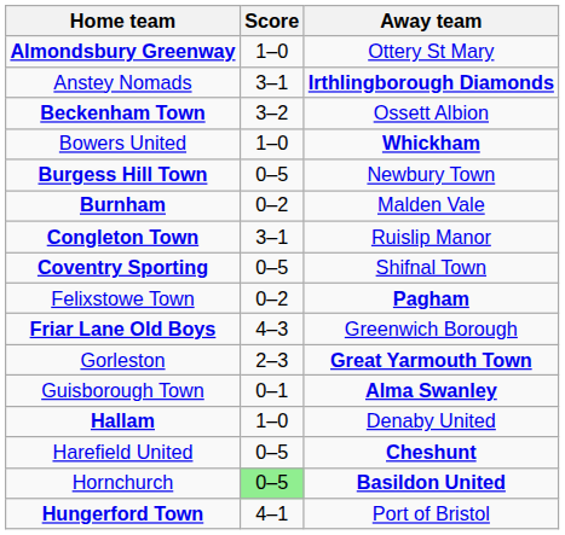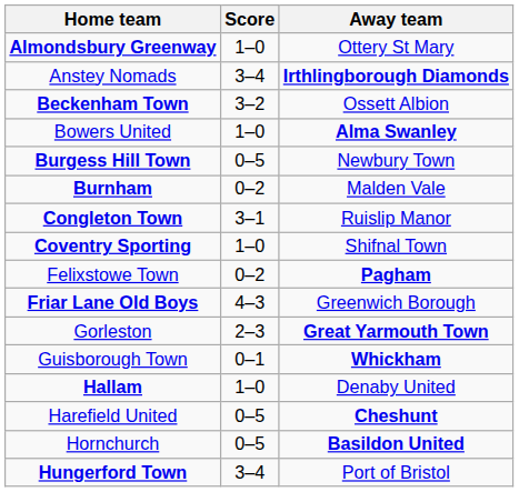 <table class="wikitable" style="text-align: center; font-size:85%">
 <tr>
 <th>Home team</th>
 <th>Score</th>
 <th>Away team</th>
 </tr>
 <tr>
 <td><strong><a href='#'>Almondsbury Greenway</a></strong></td>
 <td>1–0</td>
 <td><a href='#'>Ottery St Mary</a></td>
 </tr>
 <tr>
 <td><a href='#'>Anstey Nomads</a></td>
-<td>3–1</td>
+<td>3–4</td>
 <td><strong><a href='#'>Irthlingborough Diamonds</a></strong></td>
 </tr>
 <tr>
 <td><strong><a href='#'>Beckenham Town</a></strong></td>
 <td>3–2</td>
 <td><a href='#'>Ossett Albion</a></td>
 </tr>
 <tr>
 <td><a href='#'>Bowers United</a></td>
 <td>1–0</td>
-<td><strong><a href='#'>Whickham</a></strong></td>
+<td><strong><a href='#'>Alma Swanley</a></strong></td>
 </tr>
 <tr>
 <td><strong><a href='#'>Burgess Hill Town</a></strong></td>
 <td>0–5</td>
 <td><a href='#'>Newbury Town</a></td>
 </tr>
 <tr>
 <td><strong><a href='#'>Burnham</a></strong></td>
 <td>0–2</td>
 <td><a href='#'>Malden Vale</a></td>
 </tr>
 <tr>
 <td><strong><a href='#'>Congleton Town</a></strong></td>
 <td>3–1</td>
 <td><a href='#'>Ruislip Manor</a></td>
 </tr>
 <tr>
 <td><strong><a href='#'>Coventry Sporting</a></strong></td>
-<td>0–5</td>
+<td>1–0</td>
 <td><a href='#'>Shifnal Town</a></td>
 </tr>
 <tr>
 <td><a href='#'>Felixstowe Town</a></td>
 <td>0–2</td>
 <td><strong><a href='#'>Pagham</a></strong></td>
 </tr>
 <tr>
 <td><strong><a href='#'>Friar Lane Old Boys</a></strong></td>
 <td>4–3</td>
 <td><a href='#'>Greenwich Borough</a></td>
 </tr>
 <tr>
 <td><a href='#'>Gorleston</a></td>
 <td>2–3</td>
 <td><strong><a href='#'>Great Yarmouth Town</a></strong></td>
 </tr>
 <tr>
 <td><a href='#'>Guisborough Town</a></td>
 <td>0–1</td>
-<td><strong><a href='#'>Alma Swanley</a></strong></td>
+<td><strong><a href='#'>Whickham</a></strong></td>
 </tr>
 <tr>
 <td><strong><a href='#'>Hallam</a></strong></td>
 <td>1–0</td>
 <td><a href='#'>Denaby United</a></td>
 </tr>
 <tr>
 <td><a href='#'>Harefield United</a></td>
 <td>0–5</td>
 <td><strong><a href='#'>Cheshunt</a></strong></td>
 </tr>
 <tr>
 <td><a href='#'>Hornchurch</a></td>
-<td style="background: lightgreen;">0–5</td>
+<td>0–5</td>
 <td><strong><a href='#'>Basildon United</a></strong></td>
 </tr>
 <tr>
 <td><strong><a href='#'>Hungerford Town</a></strong></td>
-<td>4–1</td>
+<td>3–4</td>
 <td><a href='#'>Port of Bristol</a></td>
 </tr>
 </table>
